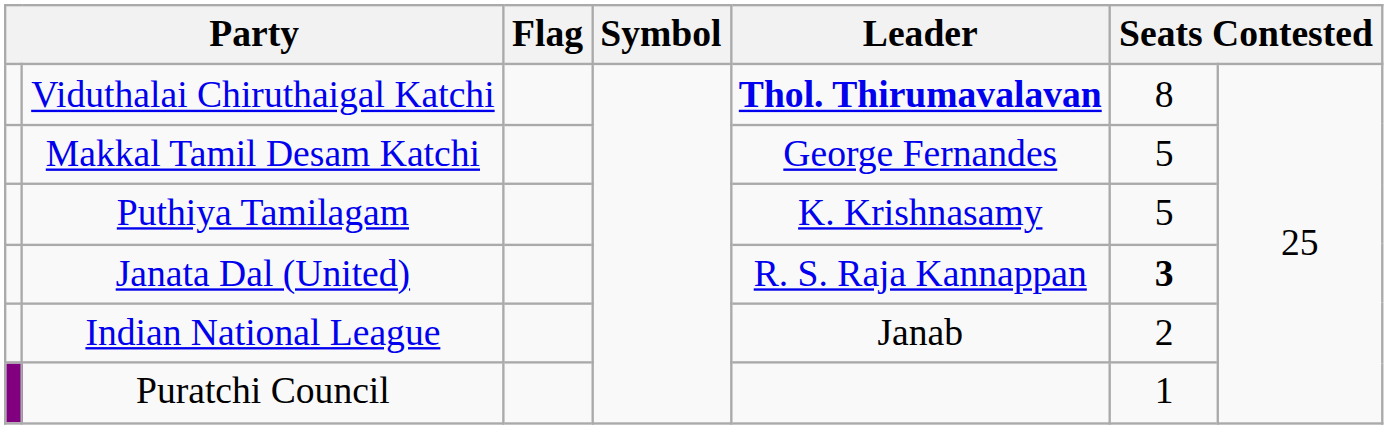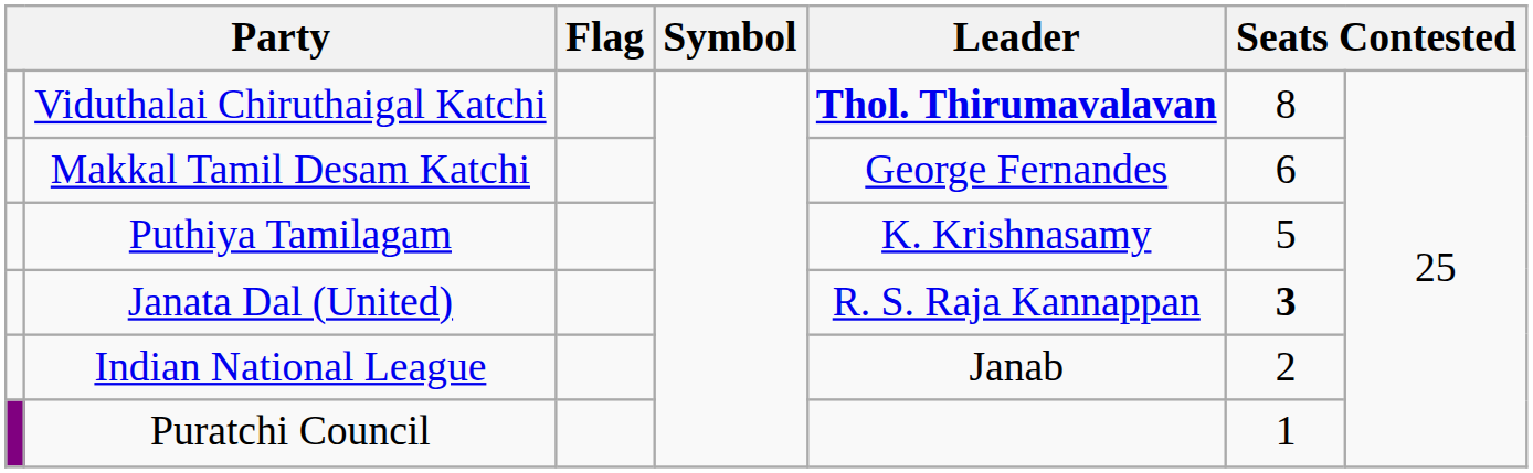 <table class="wikitable sortable" style="text-align:center">
 <tr>
 <th colspan=2>Party</th>
 <th>Flag</th>
 <th>Symbol</th>
 <th>Leader</th>
 <th colspan="2">Seats Contested</th>
 </tr>
 <tr>
 <td></td>
 <td><a href='#'>Viduthalai Chiruthaigal Katchi</a></td>
 <td></td>
 <td rowspan=6></td>
 <td><strong><a href='#'>Thol. Thirumavalavan</a></strong></td>
 <td>8</td>
 <td rowspan="6">25</td>
 </tr>
 <tr>
 <td></td>
 <td><a href='#'>Makkal Tamil Desam Katchi</a></td>
 <td></td>
 <td><a href='#'>George Fernandes</a></td>
-<td>5</td>
+<td>6</td>
 </tr>
 <tr>
 <td></td>
 <td><a href='#'>Puthiya Tamilagam</a></td>
 <td></td>
 <td><a href='#'>K. Krishnasamy</a></td>
 <td>5</td>
 </tr>
 <tr>
 <td></td>
 <td><a href='#'>Janata Dal (United)</a></td>
 <td></td>
 <td><a href='#'>R. S. Raja Kannappan</a></td>
 <td><strong>3</strong></td>
 </tr>
 <tr>
 <td></td>
 <td><a href='#'>Indian National League</a></td>
 <td></td>
 <td>Janab</td>
 <td>2</td>
 </tr>
 <tr>
 <td style="background-color: purple;"></td>
 <td>Puratchi Council</td>
 <td></td>
 <td></td>
 <td>1</td>
 </tr>
 </table>
